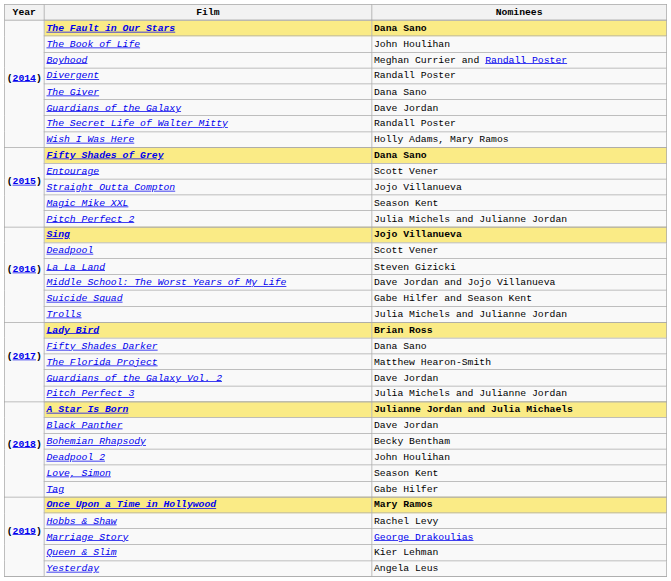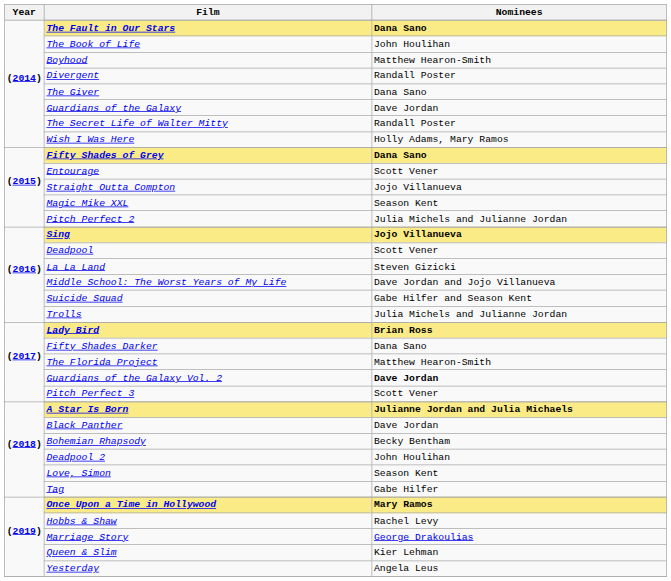 <table class="wikitable" style="width:100%">
 <tr bgcolor="#bebebe">
 <th width="5%">Year</th>
 <th width="50%">Film</th>
 <th width="45%">Nominees</th>
 </tr>
 <tr>
 <td rowspan=9 style="text-align:center"><strong>(<a href='#'>2014</a>)</strong><br> <br> </td>
 </tr>
 <tr style="background:#FAEB86">
 <td><strong><em><a href='#'>The Fault in Our Stars</a></em></strong></td>
 <td><strong>Dana Sano</strong></td>
 </tr>
 <tr>
 <td><em><a href='#'>The Book of Life</a></em></td>
 <td>John Houlihan</td>
 </tr>
 <tr>
 <td><em><a href='#'>Boyhood</a></em></td>
-<td>Meghan Currier and <a href='#'>Randall Poster</a></td>
+<td>Matthew Hearon-Smith</td>
 </tr>
 <tr>
 <td><em><a href='#'>Divergent</a></em></td>
 <td>Randall Poster</td>
 </tr>
 <tr>
 <td><em><a href='#'>The Giver</a></em></td>
 <td>Dana Sano</td>
 </tr>
 <tr>
 <td><em><a href='#'>Guardians of the Galaxy</a></em></td>
 <td>Dave Jordan</td>
 </tr>
 <tr>
 <td><em><a href='#'>The Secret Life of Walter Mitty</a></em></td>
 <td>Randall Poster</td>
 </tr>
 <tr>
 <td><em><a href='#'>Wish I Was Here</a></em></td>
 <td>Holly Adams, Mary Ramos</td>
 </tr>
 <tr>
 <td rowspan=6 style="text-align:center"><strong>(<a href='#'>2015</a>)</strong><br> <br> </td>
 </tr>
 <tr style="background:#FAEB86">
 <td><strong><em><a href='#'>Fifty Shades of Grey</a></em></strong></td>
 <td><strong>Dana Sano</strong></td>
 </tr>
 <tr>
 <td><em><a href='#'>Entourage</a></em></td>
 <td>Scott Vener</td>
 </tr>
 <tr>
 <td><em><a href='#'>Straight Outta Compton</a></em></td>
 <td>Jojo Villanueva</td>
 </tr>
 <tr>
 <td><em><a href='#'>Magic Mike XXL</a></em></td>
 <td>Season Kent</td>
 </tr>
 <tr>
 <td><em><a href='#'>Pitch Perfect 2</a></em></td>
 <td>Julia Michels and Julianne Jordan</td>
 </tr>
 <tr>
 <td rowspan=7 style="text-align:center"><strong>(<a href='#'>2016</a>)</strong><br> <br> </td>
 </tr>
 <tr style="background:#FAEB86">
 <td><strong><em><a href='#'>Sing</a></em></strong></td>
 <td><strong>Jojo Villanueva</strong></td>
 </tr>
 <tr>
 <td><em><a href='#'>Deadpool</a></em></td>
 <td>Scott Vener</td>
 </tr>
 <tr>
 <td><em><a href='#'>La La Land</a></em></td>
 <td>Steven Gizicki</td>
 </tr>
 <tr>
 <td><em><a href='#'>Middle School: The Worst Years of My Life</a></em></td>
 <td>Dave Jordan and Jojo Villanueva</td>
 </tr>
 <tr>
 <td><em><a href='#'>Suicide Squad</a></em></td>
 <td>Gabe Hilfer and Season Kent</td>
 </tr>
 <tr>
 <td><em><a href='#'>Trolls</a></em></td>
 <td>Julia Michels and Julianne Jordan</td>
 </tr>
 <tr>
 <td rowspan=6 style="text-align:center"><strong>(<a href='#'>2017</a>)</strong><br> <br> </td>
 </tr>
 <tr style="background:#FAEB86">
 <td><strong><em><a href='#'>Lady Bird</a></em></strong></td>
 <td><strong>Brian Ross</strong></td>
 </tr>
 <tr>
 <td><em><a href='#'>Fifty Shades Darker</a></em></td>
 <td>Dana Sano</td>
 </tr>
 <tr>
 <td><em><a href='#'>The Florida Project</a></em></td>
 <td>Matthew Hearon-Smith</td>
 </tr>
 <tr>
 <td><em><a href='#'>Guardians of the Galaxy Vol. 2</a></em></td>
-<td>Dave Jordan</td>
+<td><strong>Dave Jordan</strong></td>
 </tr>
 <tr>
 <td><em><a href='#'>Pitch Perfect 3</a></em></td>
-<td>Julia Michels and Julianne Jordan</td>
+<td>Scott Vener</td>
 </tr>
 <tr>
 <td rowspan=7 style="text-align:center"><strong>(<a href='#'>2018</a>)</strong><br> <br> </td>
 </tr>
 <tr style="background:#FAEB86">
 <td><strong><em><a href='#'>A Star Is Born</a></em></strong></td>
 <td><strong>Julianne Jordan and Julia Michaels</strong></td>
 </tr>
 <tr>
 <td><em><a href='#'>Black Panther</a></em></td>
 <td>Dave Jordan</td>
 </tr>
 <tr>
 <td><em><a href='#'>Bohemian Rhapsody</a></em></td>
 <td>Becky Bentham</td>
 </tr>
 <tr>
 <td><em><a href='#'>Deadpool 2</a></em></td>
 <td>John Houlihan</td>
 </tr>
 <tr>
 <td><em><a href='#'>Love, Simon</a></em></td>
 <td>Season Kent</td>
 </tr>
 <tr>
 <td><em><a href='#'>Tag</a></em></td>
 <td>Gabe Hilfer</td>
 </tr>
 <tr>
 <td rowspan=6 style="text-align:center"><strong>(<a href='#'>2019</a>)</strong><br> <br> </td>
 </tr>
 <tr style="background:#FAEB86">
 <td><strong><em><a href='#'>Once Upon a Time in Hollywood</a></em></strong></td>
 <td><strong>Mary Ramos</strong></td>
 </tr>
 <tr>
 <td><em><a href='#'>Hobbs & Shaw</a></em></td>
 <td>Rachel Levy</td>
 </tr>
 <tr>
 <td><em><a href='#'>Marriage Story</a></em></td>
 <td><a href='#'>George Drakoulias</a></td>
 </tr>
 <tr>
 <td><em><a href='#'>Queen & Slim</a></em></td>
 <td>Kier Lehman</td>
 </tr>
 <tr>
 <td><em><a href='#'>Yesterday</a></em></td>
 <td>Angela Leus</td>
 </tr>
 <tr>
 </tr>
 </table>
